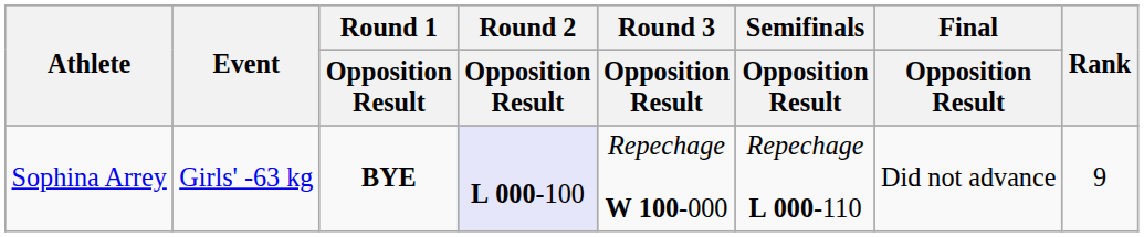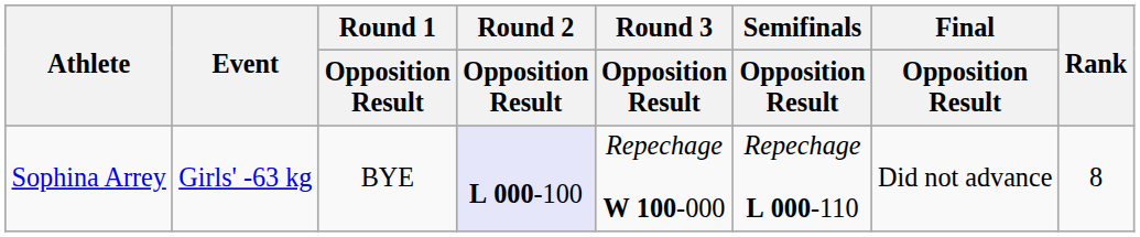 <table class="wikitable" border="1" style="font-size:90%">
 <tr>
 <th rowspan=2>Athlete</th>
 <th rowspan=2>Event</th>
 <th>Round 1</th>
 <th>Round 2</th>
 <th>Round 3</th>
 <th>Semifinals</th>
 <th>Final</th>
 <th rowspan=2>Rank</th>
 </tr>
 <tr>
 <th>Opposition<br>Result</th>
 <th>Opposition<br>Result</th>
 <th>Opposition<br>Result</th>
 <th>Opposition<br>Result</th>
 <th>Opposition<br>Result</th>
 </tr>
 <tr>
 <td><a href='#'>Sophina Arrey</a></td>
 <td><a href='#'>Girls' -63 kg</a></td>
-<td align=center><strong>BYE</strong></td>
+<td align=center>BYE</td>
 <td align=center style="background: lavender;"> <br> <strong>L</strong> <strong>000</strong>-100</td>
 <td align=center><em>Repechage</em><br> <br> <strong>W</strong> <strong>100</strong>-000</td>
 <td align=center><em>Repechage</em><br> <br> <strong>L</strong> <strong>000</strong>-110</td>
 <td align=center>Did not advance</td>
-<td align=center>9</td>
+<td align=center>8</td>
 </tr>
 </table>
